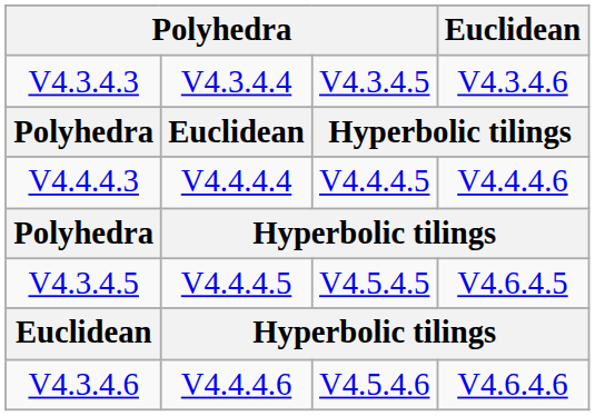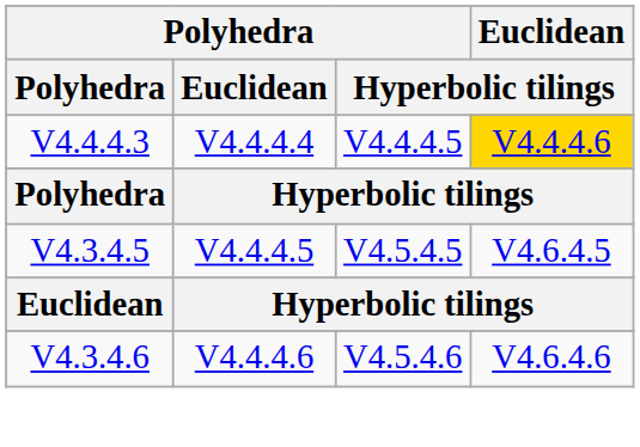 <table class="wikitable" style="margin-left: auto; margin-right: auto; border: none;">
 <tr>
 <th colspan=3>Polyhedra</th>
 <th>Euclidean</th>
-</tr>
-<tr style="text-align:center;vertical-align:top;">
-<td><a href='#'>V4.3.4.3</a></td>
-<td><a href='#'>V4.3.4.4</a></td>
-<td><a href='#'>V4.3.4.5</a></td>
-<td><a href='#'>V4.3.4.6</a></td>
 </tr>
 <tr>
 <th>Polyhedra</th>
 <th>Euclidean</th>
 <th colspan=2>Hyperbolic tilings</th>
 </tr>
 <tr style="text-align:center;vertical-align:top;">
 <td><a href='#'>V4.4.4.3</a></td>
 <td><a href='#'>V4.4.4.4</a></td>
 <td><a href='#'>V4.4.4.5</a></td>
-<td><a href='#'>V4.4.4.6</a></td>
+<td style="background: gold;"><a href='#'>V4.4.4.6</a></td>
 </tr>
 <tr>
 <th>Polyhedra</th>
 <th colspan=3>Hyperbolic tilings</th>
 </tr>
 <tr style="text-align:center;vertical-align:top;">
 <td><a href='#'>V4.3.4.5</a></td>
 <td><a href='#'>V4.4.4.5</a></td>
 <td><a href='#'>V4.5.4.5</a></td>
 <td><a href='#'>V4.6.4.5</a></td>
 </tr>
 <tr>
 <th>Euclidean</th>
 <th colspan=3>Hyperbolic tilings</th>
 </tr>
 <tr style="text-align:center;vertical-align:top;">
 <td><a href='#'>V4.3.4.6</a></td>
 <td><a href='#'>V4.4.4.6</a></td>
 <td><a href='#'>V4.5.4.6</a></td>
 <td><a href='#'>V4.6.4.6</a></td>
 </tr>
 </table>
